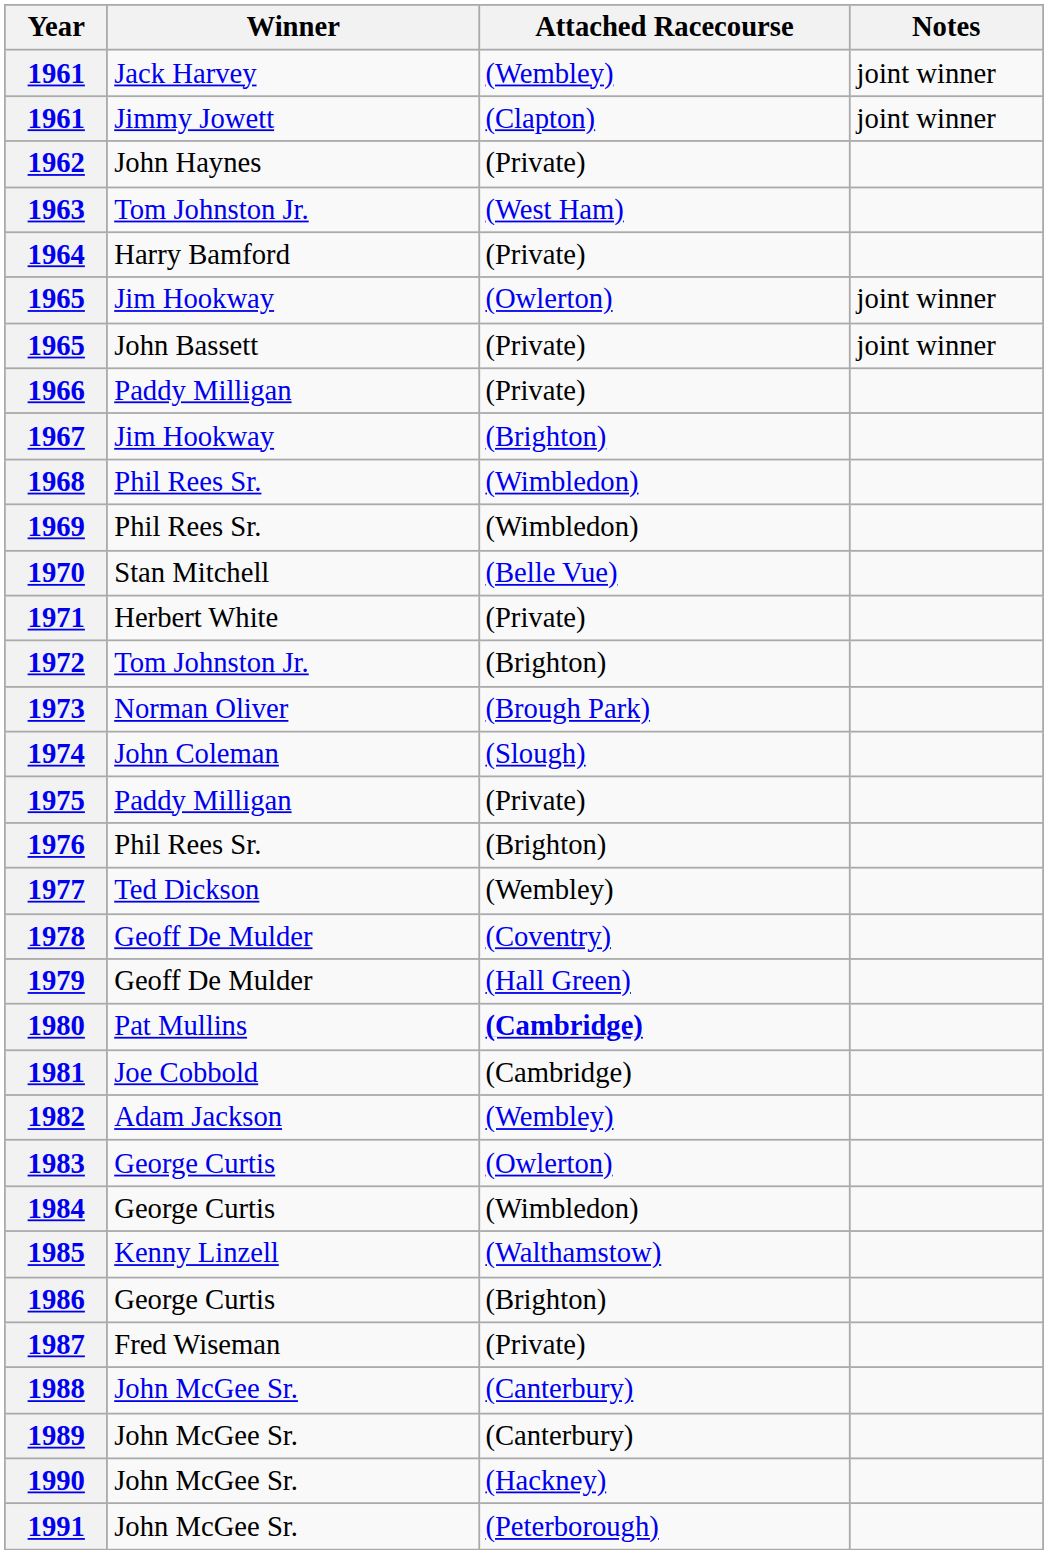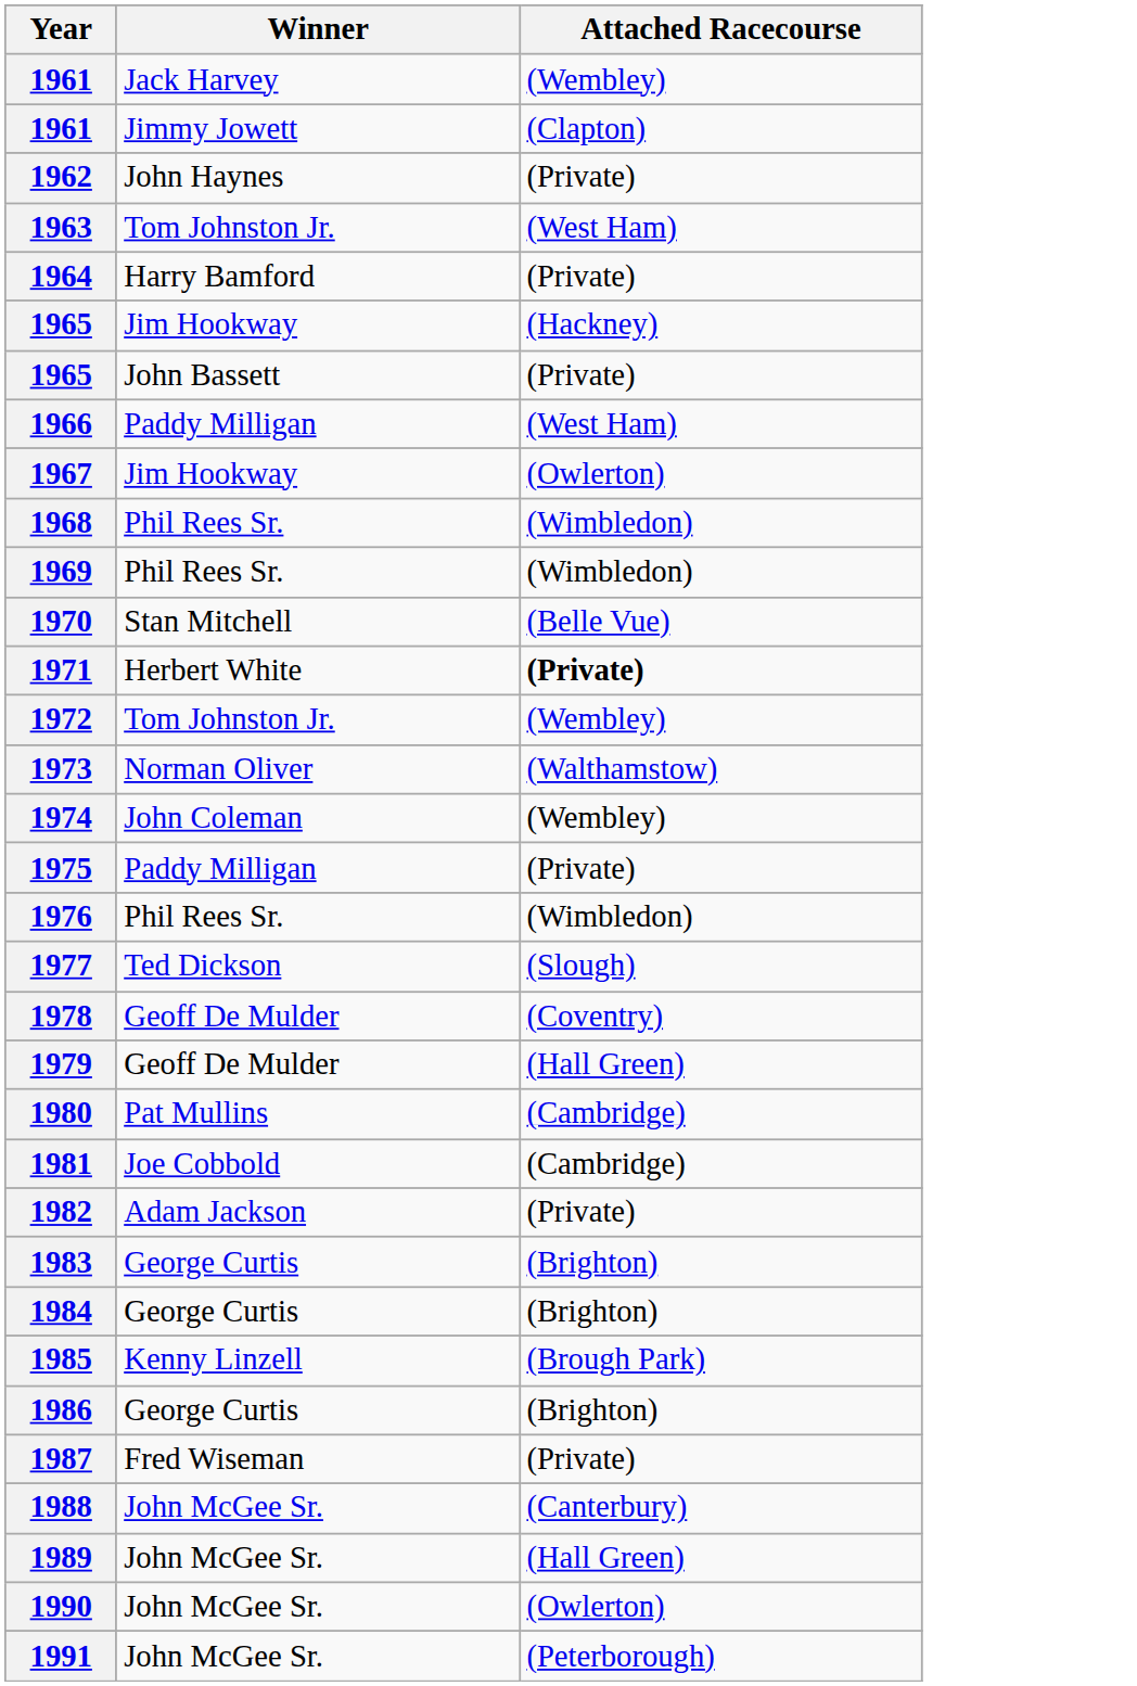 <table class="wikitable">
 <tr>
 <th width=50>Year</th>
 <th width=200>Winner</th>
 <th width=200>Attached Racecourse</th>
-<th width=100>Notes</th>
 </tr>
 <tr>
 <th><a href='#'>1961</a></th>
 <td><a href='#'>Jack Harvey</a></td>
 <td><a href='#'>(Wembley)</a></td>
-<td>joint winner</td>
 </tr>
 <tr>
 <th><a href='#'>1961</a></th>
 <td><a href='#'>Jimmy Jowett</a></td>
 <td><a href='#'>(Clapton)</a></td>
-<td>joint winner</td>
 </tr>
 <tr>
 <th><a href='#'>1962</a></th>
 <td>John Haynes</td>
 <td>(Private)</td>
-<td></td>
 </tr>
 <tr>
 <th><a href='#'>1963</a></th>
 <td><a href='#'>Tom Johnston Jr.</a></td>
 <td><a href='#'>(West Ham)</a></td>
-<td></td>
 </tr>
 <tr>
 <th><a href='#'>1964</a></th>
 <td>Harry Bamford</td>
 <td>(Private)</td>
-<td></td>
 </tr>
 <tr>
 <th><a href='#'>1965</a></th>
 <td><a href='#'>Jim Hookway</a></td>
-<td><a href='#'>(Owlerton)</a></td>
-<td>joint winner</td>
+<td><a href='#'>(Hackney)</a></td>
 </tr>
 <tr>
 <th><a href='#'>1965</a></th>
 <td>John Bassett</td>
 <td>(Private)</td>
-<td>joint winner</td>
 </tr>
 <tr>
 <th><a href='#'>1966</a></th>
 <td><a href='#'>Paddy Milligan</a></td>
-<td>(Private)</td>
-<td></td>
+<td><a href='#'>(West Ham)</a></td>
 </tr>
 <tr>
 <th><a href='#'>1967</a></th>
 <td><a href='#'>Jim Hookway</a></td>
-<td><a href='#'>(Brighton)</a></td>
-<td></td>
+<td><a href='#'>(Owlerton)</a></td>
 </tr>
 <tr>
 <th><a href='#'>1968</a></th>
 <td><a href='#'>Phil Rees Sr.</a></td>
 <td><a href='#'>(Wimbledon)</a></td>
-<td></td>
 </tr>
 <tr>
 <th><a href='#'>1969</a></th>
 <td>Phil Rees Sr.</td>
 <td>(Wimbledon)</td>
-<td></td>
 </tr>
 <tr>
 <th><a href='#'>1970</a></th>
 <td>Stan Mitchell</td>
 <td><a href='#'>(Belle Vue)</a></td>
-<td></td>
 </tr>
 <tr>
 <th><a href='#'>1971</a></th>
 <td>Herbert White</td>
-<td>(Private)</td>
-<td></td>
+<td><strong>(Private)</strong></td>
 </tr>
 <tr>
 <th><a href='#'>1972</a></th>
 <td><a href='#'>Tom Johnston Jr.</a></td>
-<td>(Brighton)</td>
-<td></td>
+<td><a href='#'>(Wembley)</a></td>
 </tr>
 <tr>
 <th><a href='#'>1973</a></th>
 <td><a href='#'>Norman Oliver</a></td>
-<td><a href='#'>(Brough Park)</a></td>
-<td></td>
+<td><a href='#'>(Walthamstow)</a></td>
 </tr>
 <tr>
 <th><a href='#'>1974</a></th>
 <td><a href='#'>John Coleman</a></td>
-<td><a href='#'>(Slough)</a></td>
-<td></td>
+<td>(Wembley)</td>
 </tr>
 <tr>
 <th><a href='#'>1975</a></th>
 <td><a href='#'>Paddy Milligan</a></td>
 <td>(Private)</td>
-<td></td>
 </tr>
 <tr>
 <th><a href='#'>1976</a></th>
 <td>Phil Rees Sr.</td>
-<td>(Brighton)</td>
-<td></td>
+<td>(Wimbledon)</td>
 </tr>
 <tr>
 <th><a href='#'>1977</a></th>
 <td><a href='#'>Ted Dickson</a></td>
-<td>(Wembley)</td>
-<td></td>
+<td><a href='#'>(Slough)</a></td>
 </tr>
 <tr>
 <th><a href='#'>1978</a></th>
 <td><a href='#'>Geoff De Mulder</a></td>
 <td><a href='#'>(Coventry)</a></td>
-<td></td>
 </tr>
 <tr>
 <th><a href='#'>1979</a></th>
 <td>Geoff De Mulder</td>
 <td><a href='#'>(Hall Green)</a></td>
-<td></td>
 </tr>
 <tr>
 <th><a href='#'>1980</a></th>
 <td><a href='#'>Pat Mullins</a></td>
-<td><strong><a href='#'>(Cambridge)</a></strong></td>
-<td></td>
+<td><a href='#'>(Cambridge)</a></td>
 </tr>
 <tr>
 <th><a href='#'>1981</a></th>
 <td><a href='#'>Joe Cobbold</a></td>
 <td>(Cambridge)</td>
-<td></td>
 </tr>
 <tr>
 <th><a href='#'>1982</a></th>
 <td><a href='#'>Adam Jackson</a></td>
-<td><a href='#'>(Wembley)</a></td>
-<td></td>
+<td>(Private)</td>
 </tr>
 <tr>
 <th><a href='#'>1983</a></th>
 <td><a href='#'>George Curtis</a></td>
-<td><a href='#'>(Owlerton)</a></td>
-<td></td>
+<td><a href='#'>(Brighton)</a></td>
 </tr>
 <tr>
 <th><a href='#'>1984</a></th>
 <td>George Curtis</td>
-<td>(Wimbledon)</td>
-<td></td>
+<td>(Brighton)</td>
 </tr>
 <tr>
 <th><a href='#'>1985</a></th>
 <td><a href='#'>Kenny Linzell</a></td>
-<td><a href='#'>(Walthamstow)</a></td>
-<td></td>
+<td><a href='#'>(Brough Park)</a></td>
 </tr>
 <tr>
 <th><a href='#'>1986</a></th>
 <td>George Curtis</td>
 <td>(Brighton)</td>
-<td></td>
 </tr>
 <tr>
 <th><a href='#'>1987</a></th>
 <td>Fred Wiseman</td>
 <td>(Private)</td>
-<td></td>
 </tr>
 <tr>
 <th><a href='#'>1988</a></th>
 <td><a href='#'>John McGee Sr.</a></td>
 <td><a href='#'>(Canterbury)</a></td>
-<td></td>
 </tr>
 <tr>
 <th><a href='#'>1989</a></th>
 <td>John McGee Sr.</td>
-<td>(Canterbury)</td>
-<td></td>
+<td><a href='#'>(Hall Green)</a></td>
 </tr>
 <tr>
 <th><a href='#'>1990</a></th>
 <td>John McGee Sr.</td>
-<td><a href='#'>(Hackney)</a></td>
-<td></td>
+<td><a href='#'>(Owlerton)</a></td>
 </tr>
 <tr>
 <th><a href='#'>1991</a></th>
 <td>John McGee Sr.</td>
 <td><a href='#'>(Peterborough)</a></td>
-<td></td>
 </tr>
 </table>
